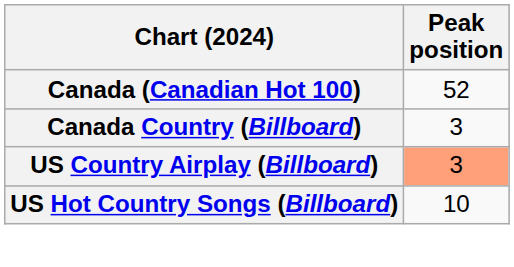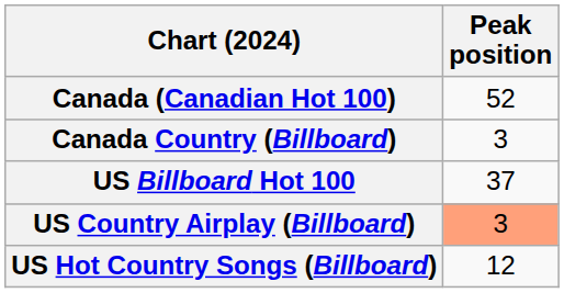 <table class="wikitable sortable plainrowheaders" style="text-align:center">
 <tr>
 <th scope="col">Chart (2024)</th>
 <th scope="col">Peak<br>position</th>
 </tr>
 <tr>
 <th scope="row">Canada (<a href='#'>Canadian Hot 100</a>)</th>
 <td>52</td>
 </tr>
 <tr>
 <th scope="row">Canada <a href='#'>Country</a> (<em><a href='#'>Billboard</a></em>)</th>
 <td>3</td>
 </tr>
 <tr>
+<th scope="row">US <a href='#'><em>Billboard</em> Hot 100</a></th>
+<td>37</td>
+</tr>
+<tr>
 <th scope="row">US <a href='#'>Country Airplay</a> (<em><a href='#'>Billboard</a></em>)</th>
 <td style="background: lightsalmon;">3</td>
 </tr>
 <tr>
 <th scope="row">US <a href='#'>Hot Country Songs</a> (<em><a href='#'>Billboard</a></em>)</th>
-<td>10</td>
+<td>12</td>
 </tr>
 </table>
